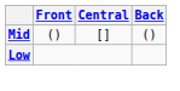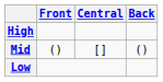 <table class="wikitable" style="text-align:center;">
 <tr>
 <th></th>
 <th><a href='#'>Front</a></th>
 <th><a href='#'>Central</a></th>
 <th><a href='#'>Back</a></th>
+</tr>
+<tr>
+<th><a href='#'>High</a></th>
+<td> </td>
+<td></td>
+<td> </td>
 </tr>
 <tr>
 <th><a href='#'>Mid</a></th>
 <td>() </td>
 <td>[]</td>
 <td>() </td>
 </tr>
 <tr>
 <th><a href='#'>Low</a></th>
 <td colspan="2"> </td>
 <td></td>
 </tr>
 </table>
